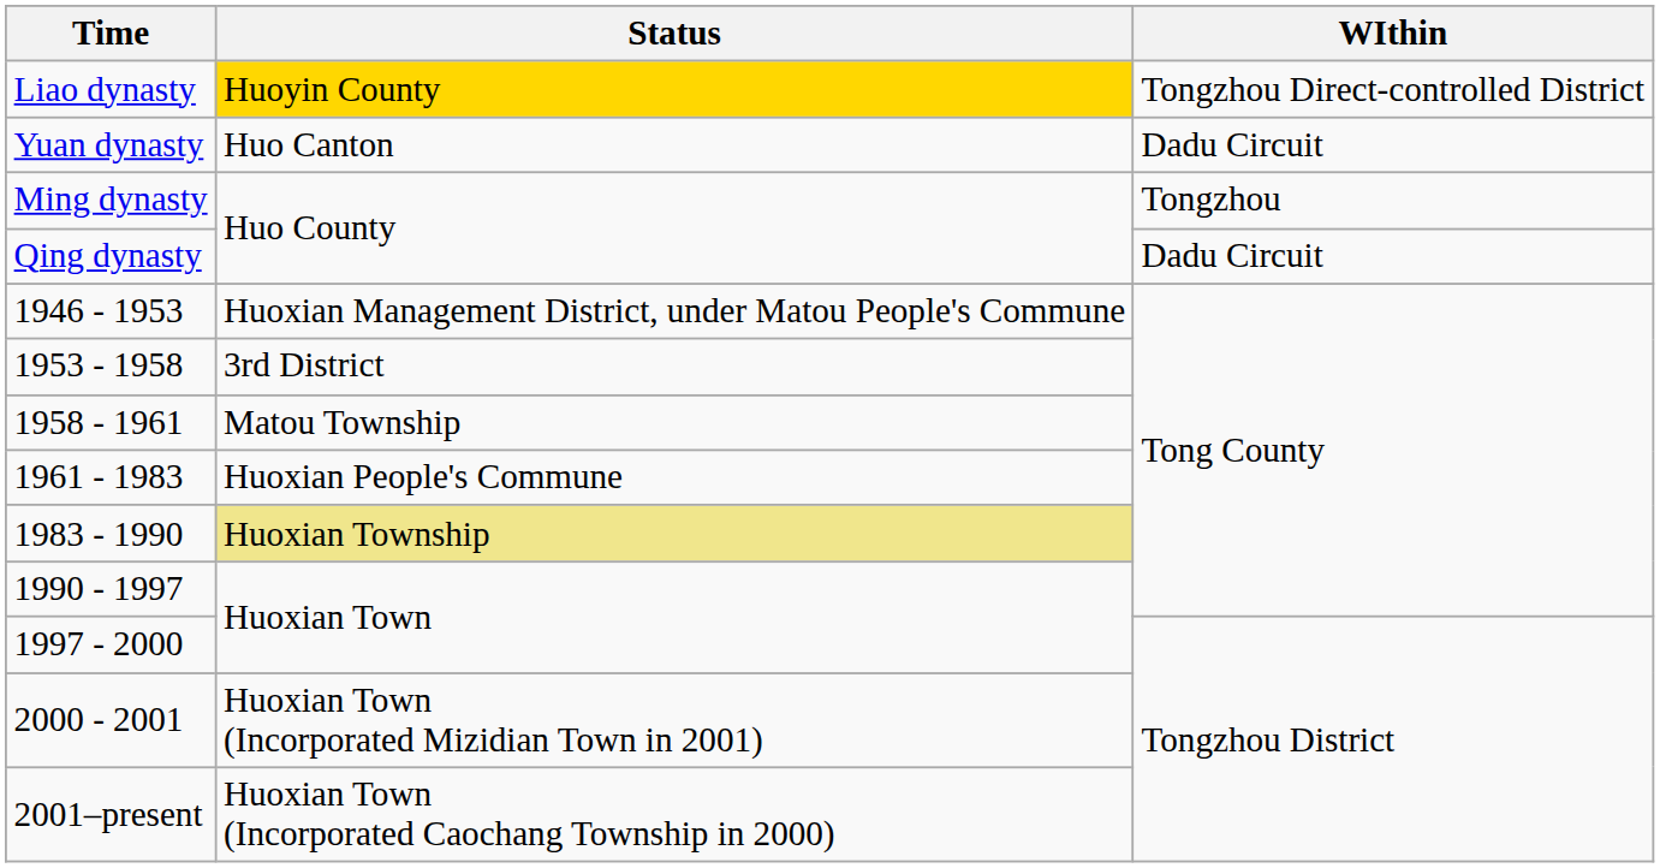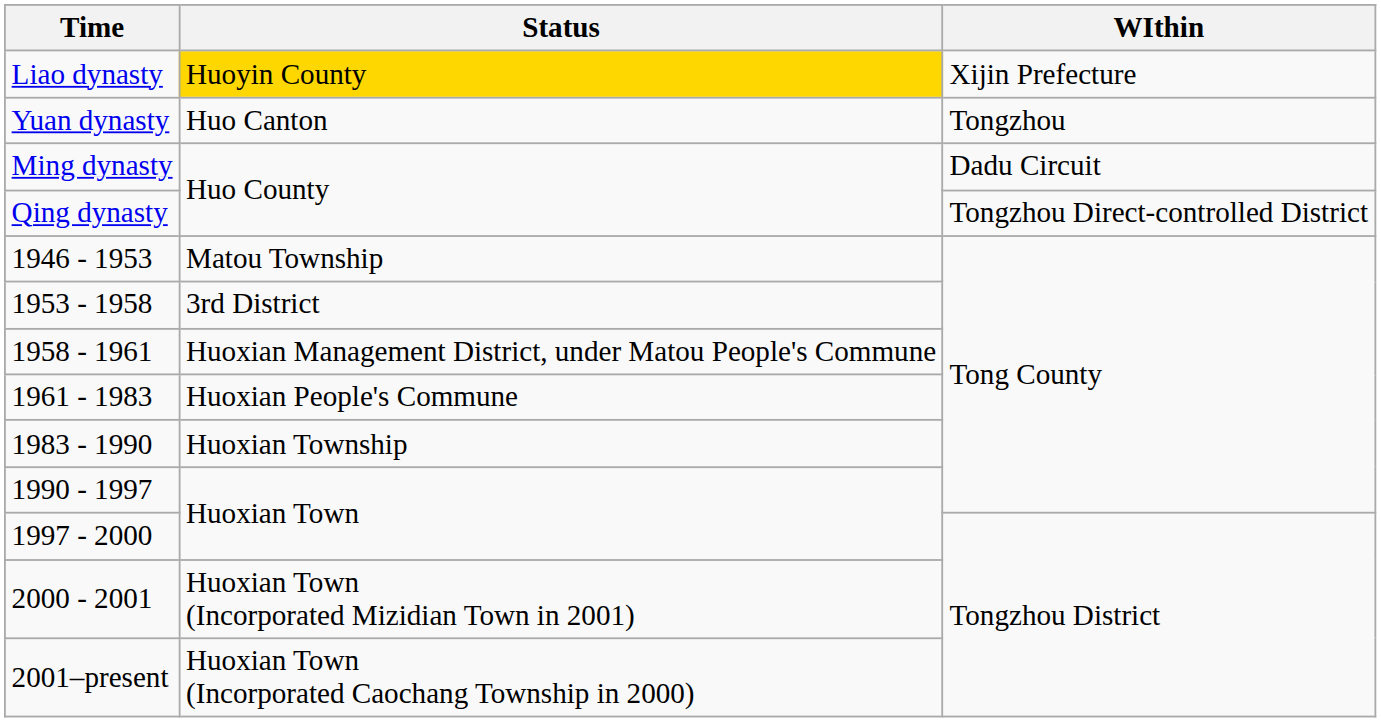 <table class="wikitable">
 <tr>
 <th>Time</th>
 <th>Status</th>
 <th>WIthin</th>
 </tr>
 <tr>
 <td><a href='#'>Liao dynasty</a></td>
 <td style="background: gold;">Huoyin County</td>
-<td>Tongzhou Direct-controlled District</td>
+<td>Xijin Prefecture</td>
 </tr>
 <tr>
 <td><a href='#'>Yuan dynasty</a></td>
 <td>Huo Canton</td>
-<td>Dadu Circuit</td>
+<td>Tongzhou</td>
 </tr>
 <tr>
 <td><a href='#'>Ming dynasty</a></td>
 <td rowspan="2">Huo County</td>
-<td>Tongzhou</td>
+<td>Dadu Circuit</td>
 </tr>
 <tr>
 <td><a href='#'>Qing dynasty</a></td>
-<td>Dadu Circuit</td>
+<td>Tongzhou Direct-controlled District</td>
 </tr>
 <tr>
 <td>1946 - 1953</td>
-<td>Huoxian Management District, under Matou People's Commune</td>
+<td>Matou Township</td>
 <td rowspan="6">Tong County</td>
 </tr>
 <tr>
 <td>1953 - 1958</td>
 <td>3rd District</td>
 </tr>
 <tr>
 <td>1958 - 1961</td>
-<td>Matou Township</td>
+<td>Huoxian Management District, under Matou People's Commune</td>
 </tr>
 <tr>
 <td>1961 - 1983</td>
 <td>Huoxian People's Commune</td>
 </tr>
 <tr>
 <td>1983 - 1990</td>
-<td style="background: khaki;">Huoxian Township</td>
+<td>Huoxian Township</td>
 </tr>
 <tr>
 <td>1990 - 1997</td>
 <td rowspan="2">Huoxian Town</td>
 </tr>
 <tr>
 <td>1997 - 2000</td>
 <td rowspan="3">Tongzhou District</td>
 </tr>
 <tr>
 <td>2000 - 2001</td>
 <td>Huoxian Town<br>(Incorporated Mizidian Town in 2001)</td>
 </tr>
 <tr>
 <td>2001–present</td>
 <td>Huoxian Town<br>(Incorporated Caochang Township in 2000)</td>
 </tr>
 </table>
